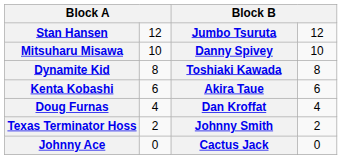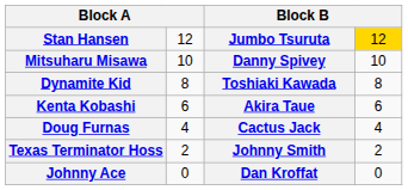 <table class="wikitable" style="margin: 1em auto 1em auto;text-align:center">
 <tr>
 <th colspan="2" style="width:50%">Block A</th>
 <th colspan="2" style="width:50%">Block B</th>
 </tr>
 <tr>
 <th><a href='#'>Stan Hansen</a></th>
 <td style="width:35px">12</td>
 <th><a href='#'>Jumbo Tsuruta</a></th>
-<td style="width:35px">12</td>
+<td style="background: gold; width:35px">12</td>
 </tr>
 <tr>
 <th><a href='#'>Mitsuharu Misawa</a></th>
 <td>10</td>
 <th><a href='#'>Danny Spivey</a></th>
 <td>10</td>
 </tr>
 <tr>
 <th><a href='#'>Dynamite Kid</a></th>
 <td>8</td>
 <th><a href='#'>Toshiaki Kawada</a></th>
 <td>8</td>
 </tr>
 <tr>
 <th><a href='#'>Kenta Kobashi</a></th>
 <td>6</td>
 <th><a href='#'>Akira Taue</a></th>
 <td>6</td>
 </tr>
 <tr>
 <th><a href='#'>Doug Furnas</a></th>
 <td>4</td>
-<th><a href='#'>Dan Kroffat</a></th>
+<th><a href='#'>Cactus Jack</a></th>
 <td>4</td>
 </tr>
 <tr>
 <th><a href='#'>Texas Terminator Hoss</a></th>
 <td>2</td>
 <th><a href='#'>Johnny Smith</a></th>
 <td>2</td>
 </tr>
 <tr>
 <th><a href='#'>Johnny Ace</a></th>
 <td>0</td>
-<th><a href='#'>Cactus Jack</a></th>
+<th><a href='#'>Dan Kroffat</a></th>
 <td>0</td>
 </tr>
 </table>
